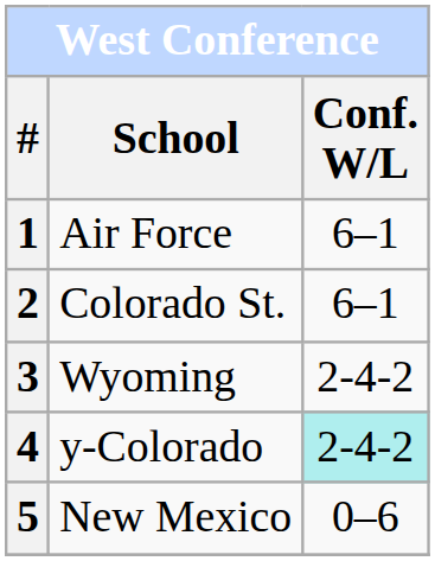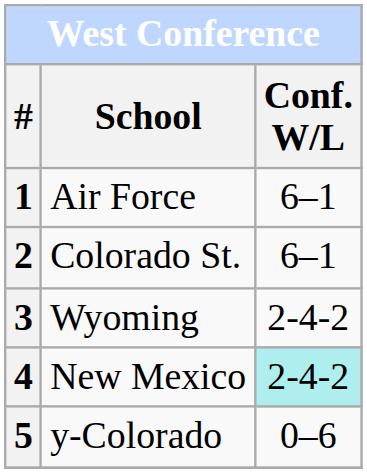 <table class="wikitable sortable collapsible collapsed">
 <tr>
 <th colspan=3 style="background:#BFD7FF; color:white">West Conference</th>
 </tr>
 <tr>
 <th>#</th>
 <th>School</th>
 <th>Conf. <br> W/L</th>
 </tr>
 <tr>
 <th>1</th>
 <td>Air Force</td>
 <td align="center">6–1</td>
 </tr>
 <tr>
 <th>2</th>
 <td>Colorado St.</td>
 <td align="center">6–1</td>
 </tr>
 <tr>
 <th>3</th>
 <td>Wyoming</td>
 <td align="center">2-4-2</td>
 </tr>
 <tr>
 <th>4</th>
-<td>y-Colorado</td>
+<td>New Mexico</td>
 <td align="center" style="background: paleturquoise;">2-4-2</td>
 </tr>
 <tr>
 <th>5</th>
-<td>New Mexico</td>
+<td>y-Colorado</td>
 <td align="center">0–6</td>
 </tr>
 <tr>
 </tr>
 </table>
